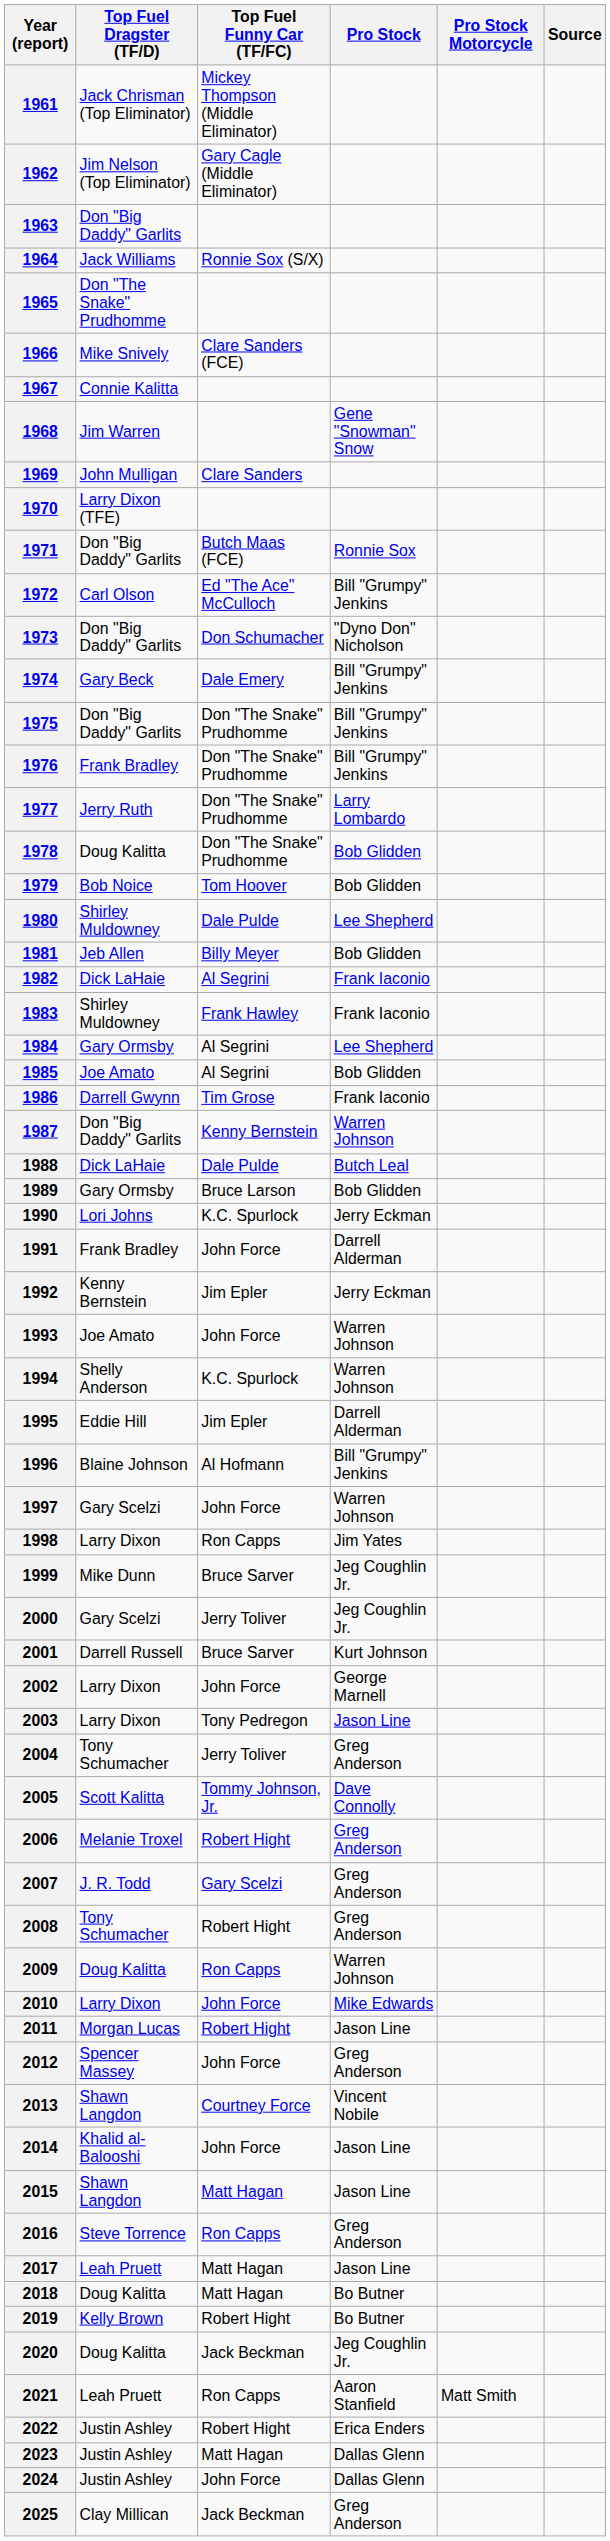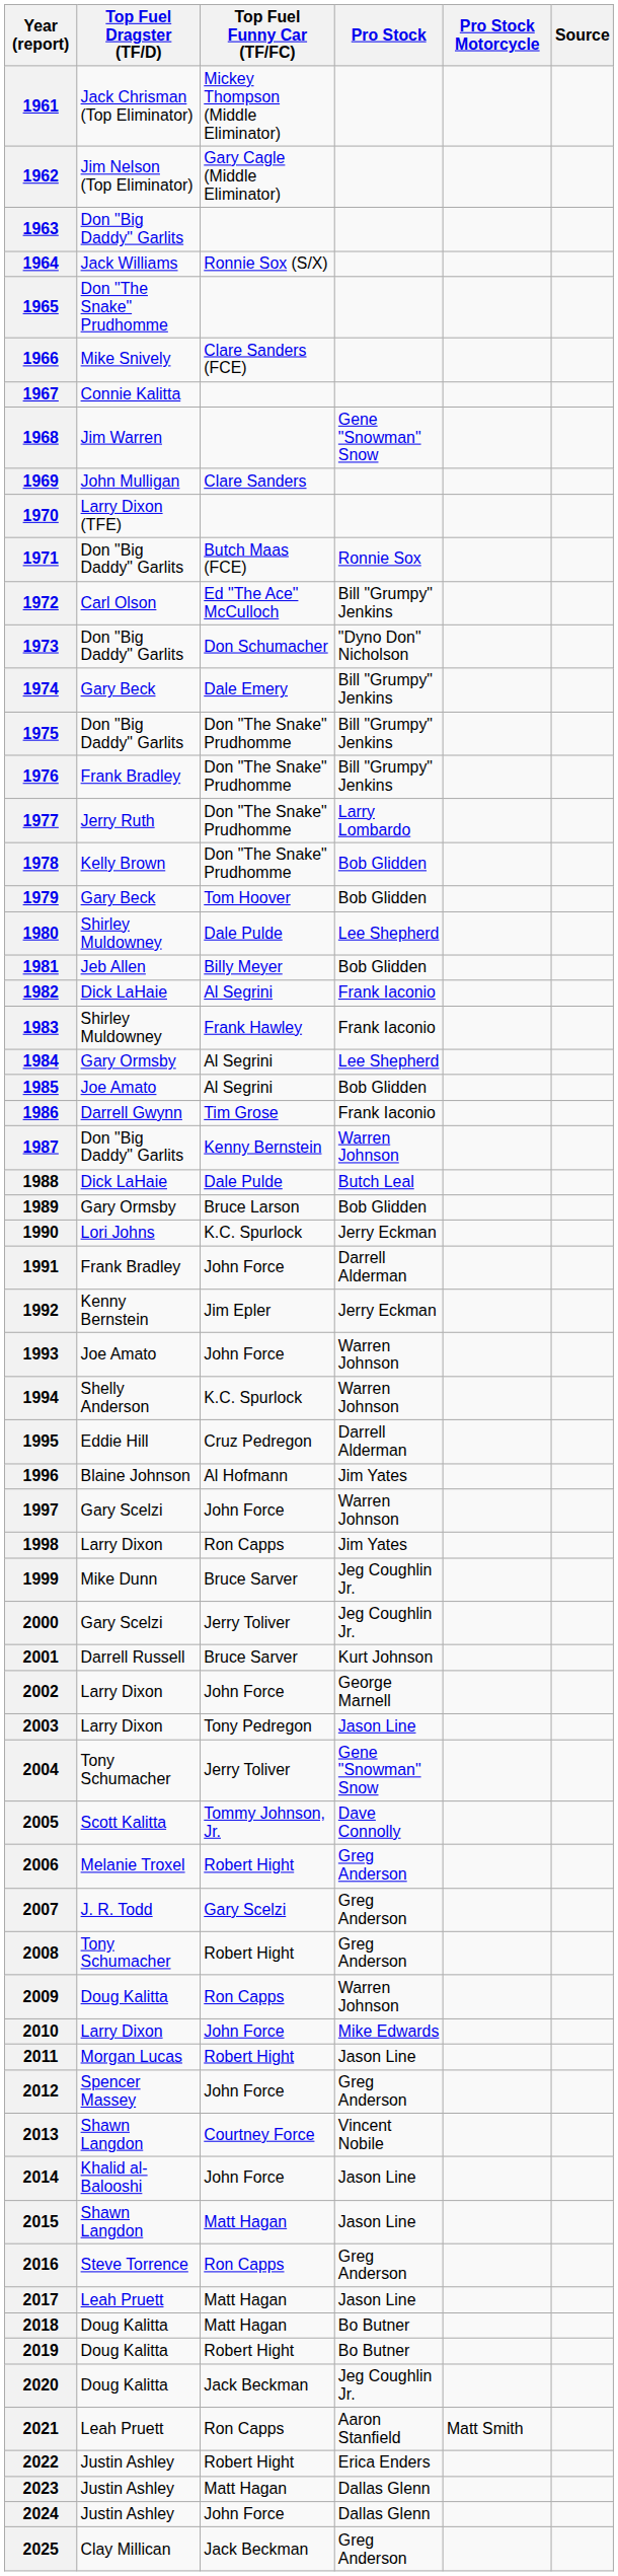 <table class="wikitable">
 <tr>
 <th>Year (report)</th>
 <th><a href='#'>Top Fuel</a><br><a href='#'>Dragster</a> (TF/D)</th>
 <th>Top Fuel<br><a href='#'>Funny Car</a> (TF/FC)</th>
 <th><a href='#'>Pro Stock</a></th>
 <th><a href='#'>Pro Stock Motorcycle</a></th>
 <th>Source</th>
 </tr>
 <tr>
 <th><a href='#'>1961</a></th>
 <td><a href='#'>Jack Chrisman</a><br>(Top Eliminator)</td>
 <td><a href='#'>Mickey Thompson</a> (Middle Eliminator)</td>
 <td></td>
 <td></td>
 <td></td>
 </tr>
 <tr>
 <th><a href='#'>1962</a></th>
 <td><a href='#'>Jim Nelson</a><br>(Top Eliminator)</td>
 <td><a href='#'>Gary Cagle</a><br> (Middle Eliminator)</td>
 <td></td>
 <td></td>
 <td></td>
 </tr>
 <tr>
 <th><a href='#'>1963</a></th>
 <td><a href='#'>Don "Big Daddy" Garlits</a></td>
 <td></td>
 <td></td>
 <td></td>
 <td></td>
 </tr>
 <tr>
 <th><a href='#'>1964</a></th>
 <td><a href='#'>Jack Williams</a></td>
 <td><a href='#'>Ronnie Sox</a> (S/X)</td>
 <td></td>
 <td></td>
 <td></td>
 </tr>
 <tr>
 <th><a href='#'>1965</a></th>
 <td><a href='#'>Don "The Snake" Prudhomme</a></td>
 <td></td>
 <td></td>
 <td></td>
 <td></td>
 </tr>
 <tr>
 <th><a href='#'>1966</a></th>
 <td><a href='#'>Mike Snively</a></td>
 <td><a href='#'>Clare Sanders</a> (FCE)</td>
 <td></td>
 <td></td>
 <td></td>
 </tr>
 <tr>
 <th><a href='#'>1967</a></th>
 <td><a href='#'>Connie Kalitta</a></td>
 <td></td>
 <td></td>
 <td></td>
 <td></td>
 </tr>
 <tr>
 <th><a href='#'>1968</a></th>
 <td><a href='#'>Jim Warren</a></td>
 <td></td>
 <td><a href='#'>Gene "Snowman" Snow</a></td>
 <td></td>
 <td></td>
 </tr>
 <tr>
 <th><a href='#'>1969</a></th>
 <td><a href='#'>John Mulligan</a></td>
 <td><a href='#'>Clare Sanders</a></td>
 <td></td>
 <td></td>
 <td></td>
 </tr>
 <tr>
 <th><a href='#'>1970</a></th>
 <td><a href='#'>Larry Dixon</a> (TFE)</td>
 <td></td>
 <td></td>
 <td></td>
 <td></td>
 </tr>
 <tr>
 <th><a href='#'>1971</a></th>
 <td>Don "Big Daddy" Garlits</td>
 <td><a href='#'>Butch Maas</a> (FCE)</td>
 <td><a href='#'>Ronnie Sox</a></td>
 <td></td>
 <td></td>
 </tr>
 <tr>
 <th><a href='#'>1972</a></th>
 <td><a href='#'>Carl Olson</a></td>
 <td><a href='#'>Ed "The Ace" McCulloch</a></td>
 <td>Bill "Grumpy" Jenkins</td>
 <td></td>
 <td></td>
 </tr>
 <tr>
 <th><a href='#'>1973</a></th>
 <td>Don "Big Daddy" Garlits</td>
 <td><a href='#'>Don Schumacher</a></td>
 <td>"Dyno Don" Nicholson</td>
 <td></td>
 <td></td>
 </tr>
 <tr>
 <th><a href='#'>1974</a></th>
 <td><a href='#'>Gary Beck</a></td>
 <td><a href='#'>Dale Emery</a></td>
 <td>Bill "Grumpy" Jenkins</td>
 <td></td>
 <td></td>
 </tr>
 <tr>
 <th><a href='#'>1975</a></th>
 <td>Don "Big Daddy" Garlits</td>
 <td>Don "The Snake" Prudhomme</td>
 <td>Bill "Grumpy" Jenkins</td>
 <td></td>
 <td></td>
 </tr>
 <tr>
 <th><a href='#'>1976</a></th>
 <td><a href='#'>Frank Bradley</a></td>
 <td>Don "The Snake" Prudhomme</td>
 <td>Bill "Grumpy" Jenkins</td>
 <td></td>
 <td></td>
 </tr>
 <tr>
 <th><a href='#'>1977</a></th>
 <td><a href='#'>Jerry Ruth</a></td>
 <td>Don "The Snake" Prudhomme</td>
 <td><a href='#'>Larry Lombardo</a></td>
 <td></td>
 <td></td>
 </tr>
 <tr>
 <th><a href='#'>1978</a></th>
-<td>Doug Kalitta</td>
+<td><a href='#'>Kelly Brown</a></td>
 <td>Don "The Snake" Prudhomme</td>
 <td><a href='#'>Bob Glidden</a></td>
 <td></td>
 <td></td>
 </tr>
 <tr>
 <th><a href='#'>1979</a></th>
-<td><a href='#'>Bob Noice</a></td>
+<td><a href='#'>Gary Beck</a></td>
 <td><a href='#'>Tom Hoover</a></td>
 <td>Bob Glidden</td>
 <td></td>
 <td></td>
 </tr>
 <tr>
 <th><a href='#'>1980</a></th>
 <td><a href='#'>Shirley Muldowney</a></td>
 <td><a href='#'>Dale Pulde</a></td>
 <td><a href='#'>Lee Shepherd</a></td>
 <td></td>
 <td></td>
 </tr>
 <tr>
 <th><a href='#'>1981</a></th>
 <td><a href='#'>Jeb Allen</a></td>
 <td><a href='#'>Billy Meyer</a></td>
 <td>Bob Glidden</td>
 <td></td>
 <td></td>
 </tr>
 <tr>
 <th><a href='#'>1982</a></th>
 <td><a href='#'>Dick LaHaie</a></td>
 <td><a href='#'>Al Segrini</a></td>
 <td><a href='#'>Frank Iaconio</a></td>
 <td></td>
 <td></td>
 </tr>
 <tr>
 <th><a href='#'>1983</a></th>
 <td>Shirley Muldowney</td>
 <td><a href='#'>Frank Hawley</a></td>
 <td>Frank Iaconio</td>
 <td></td>
 <td></td>
 </tr>
 <tr>
 <th><a href='#'>1984</a></th>
 <td><a href='#'>Gary Ormsby</a></td>
 <td>Al Segrini</td>
 <td><a href='#'>Lee Shepherd</a></td>
 <td></td>
 <td></td>
 </tr>
 <tr>
 <th><a href='#'>1985</a></th>
 <td><a href='#'>Joe Amato</a></td>
 <td>Al Segrini</td>
 <td>Bob Glidden</td>
 <td></td>
 <td></td>
 </tr>
 <tr>
 <th><a href='#'>1986</a></th>
 <td><a href='#'>Darrell Gwynn</a></td>
 <td><a href='#'>Tim Grose</a></td>
 <td>Frank Iaconio</td>
 <td></td>
 <td></td>
 </tr>
 <tr>
 <th><a href='#'>1987</a></th>
 <td>Don "Big Daddy" Garlits</td>
 <td><a href='#'>Kenny Bernstein</a></td>
 <td><a href='#'>Warren Johnson</a></td>
 <td></td>
 <td></td>
 </tr>
 <tr>
 <th>1988</th>
 <td><a href='#'>Dick LaHaie</a></td>
 <td><a href='#'>Dale Pulde</a></td>
 <td><a href='#'>Butch Leal</a></td>
 <td></td>
 <td></td>
 </tr>
 <tr>
 <th>1989</th>
 <td>Gary Ormsby</td>
 <td>Bruce Larson</td>
 <td>Bob Glidden</td>
 <td></td>
 <td></td>
 </tr>
 <tr>
 <th>1990</th>
 <td><a href='#'>Lori Johns</a></td>
 <td>K.C. Spurlock</td>
 <td>Jerry Eckman</td>
 <td></td>
 <td></td>
 </tr>
 <tr>
 <th>1991</th>
 <td>Frank Bradley</td>
 <td>John Force</td>
 <td>Darrell Alderman</td>
 <td></td>
 <td></td>
 </tr>
 <tr>
 <th>1992</th>
 <td>Kenny Bernstein</td>
 <td>Jim Epler</td>
 <td>Jerry Eckman</td>
 <td></td>
 <td></td>
 </tr>
 <tr>
 <th>1993</th>
 <td>Joe Amato</td>
 <td>John Force</td>
 <td>Warren Johnson</td>
 <td></td>
 <td></td>
 </tr>
 <tr>
 <th>1994</th>
 <td>Shelly Anderson</td>
 <td>K.C. Spurlock</td>
 <td>Warren Johnson</td>
 <td></td>
 <td></td>
 </tr>
 <tr>
 <th>1995</th>
 <td>Eddie Hill</td>
-<td>Jim Epler</td>
+<td>Cruz Pedregon</td>
 <td>Darrell Alderman</td>
 <td></td>
 <td></td>
 </tr>
 <tr>
 <th>1996</th>
 <td>Blaine Johnson</td>
 <td>Al Hofmann</td>
-<td>Bill "Grumpy" Jenkins</td>
+<td>Jim Yates</td>
 <td></td>
 <td></td>
 </tr>
 <tr>
 <th>1997</th>
 <td>Gary Scelzi</td>
 <td>John Force</td>
 <td>Warren Johnson</td>
 <td></td>
 <td></td>
 </tr>
 <tr>
 <th>1998</th>
 <td>Larry Dixon</td>
 <td>Ron Capps</td>
 <td>Jim Yates</td>
 <td></td>
 <td></td>
 </tr>
 <tr>
 <th>1999</th>
 <td>Mike Dunn</td>
 <td>Bruce Sarver</td>
 <td>Jeg Coughlin Jr.</td>
 <td></td>
 <td></td>
 </tr>
 <tr>
 <th>2000</th>
 <td>Gary Scelzi</td>
 <td>Jerry Toliver</td>
 <td>Jeg Coughlin Jr.</td>
 <td></td>
 <td></td>
 </tr>
 <tr>
 <th>2001</th>
 <td>Darrell Russell</td>
 <td>Bruce Sarver</td>
 <td>Kurt Johnson</td>
 <td></td>
 <td></td>
 </tr>
 <tr>
 <th>2002</th>
 <td>Larry Dixon</td>
 <td>John Force</td>
 <td>George Marnell</td>
 <td></td>
 <td></td>
 </tr>
 <tr>
 <th>2003</th>
 <td>Larry Dixon</td>
 <td>Tony Pedregon</td>
 <td><a href='#'>Jason Line</a></td>
 <td></td>
 <td></td>
 </tr>
 <tr>
 <th>2004</th>
 <td>Tony Schumacher</td>
 <td>Jerry Toliver</td>
-<td>Greg Anderson</td>
+<td><a href='#'>Gene "Snowman" Snow</a></td>
 <td></td>
 <td></td>
 </tr>
 <tr>
 <th>2005</th>
 <td><a href='#'>Scott Kalitta</a></td>
 <td><a href='#'>Tommy Johnson, Jr.</a></td>
 <td><a href='#'>Dave Connolly</a></td>
 <td></td>
 <td></td>
 </tr>
 <tr>
 <th>2006</th>
 <td><a href='#'>Melanie Troxel</a></td>
 <td><a href='#'>Robert Hight</a></td>
 <td><a href='#'>Greg Anderson</a></td>
 <td></td>
 <td></td>
 </tr>
 <tr>
 <th>2007</th>
 <td><a href='#'>J. R. Todd</a></td>
 <td><a href='#'>Gary Scelzi</a></td>
 <td>Greg Anderson</td>
 <td></td>
 <td></td>
 </tr>
 <tr>
 <th>2008</th>
 <td><a href='#'>Tony Schumacher</a></td>
 <td>Robert Hight</td>
 <td>Greg Anderson</td>
 <td></td>
 <td></td>
 </tr>
 <tr>
 <th>2009</th>
 <td><a href='#'>Doug Kalitta</a></td>
 <td><a href='#'>Ron Capps</a></td>
 <td>Warren Johnson</td>
 <td></td>
 <td></td>
 </tr>
 <tr>
 <th>2010</th>
 <td><a href='#'>Larry Dixon</a></td>
 <td><a href='#'>John Force</a></td>
 <td><a href='#'>Mike Edwards</a></td>
 <td></td>
 <td></td>
 </tr>
 <tr>
 <th>2011</th>
 <td><a href='#'>Morgan Lucas</a></td>
 <td><a href='#'>Robert Hight</a></td>
 <td>Jason Line</td>
 <td></td>
 <td></td>
 </tr>
 <tr>
 <th>2012</th>
 <td><a href='#'>Spencer Massey</a></td>
 <td>John Force</td>
 <td>Greg Anderson</td>
 <td></td>
 <td></td>
 </tr>
 <tr>
 <th>2013</th>
 <td><a href='#'>Shawn Langdon</a></td>
 <td><a href='#'>Courtney Force</a></td>
 <td>Vincent Nobile</td>
 <td></td>
 <td></td>
 </tr>
 <tr>
 <th>2014</th>
 <td><a href='#'>Khalid al-Balooshi</a></td>
 <td>John Force</td>
 <td>Jason Line</td>
 <td></td>
 <td></td>
 </tr>
 <tr>
 <th>2015</th>
 <td><a href='#'>Shawn Langdon</a></td>
 <td><a href='#'>Matt Hagan</a></td>
 <td>Jason Line</td>
 <td></td>
 <td></td>
 </tr>
 <tr>
 <th>2016</th>
 <td><a href='#'>Steve Torrence</a></td>
 <td><a href='#'>Ron Capps</a></td>
 <td>Greg Anderson</td>
 <td></td>
 <td></td>
 </tr>
 <tr>
 <th>2017</th>
 <td><a href='#'>Leah Pruett</a></td>
 <td>Matt Hagan</td>
 <td>Jason Line</td>
 <td></td>
 <td></td>
 </tr>
 <tr>
 <th>2018</th>
 <td>Doug Kalitta</td>
 <td>Matt Hagan</td>
 <td>Bo Butner</td>
 <td></td>
 <td></td>
 </tr>
 <tr>
 <th>2019</th>
-<td><a href='#'>Kelly Brown</a></td>
+<td>Doug Kalitta</td>
 <td>Robert Hight</td>
 <td>Bo Butner</td>
 <td></td>
 <td></td>
 </tr>
 <tr>
 <th>2020</th>
 <td>Doug Kalitta</td>
 <td>Jack Beckman</td>
 <td>Jeg Coughlin Jr.</td>
 <td></td>
 <td></td>
 </tr>
 <tr>
 <th>2021</th>
 <td>Leah Pruett</td>
 <td>Ron Capps</td>
 <td>Aaron Stanfield</td>
 <td>Matt Smith</td>
 <td></td>
 </tr>
 <tr>
 <th>2022</th>
 <td>Justin Ashley</td>
 <td>Robert Hight</td>
 <td>Erica Enders</td>
 <td></td>
 <td></td>
 </tr>
 <tr>
 <th>2023</th>
 <td>Justin Ashley</td>
 <td>Matt Hagan</td>
 <td>Dallas Glenn</td>
 <td></td>
 <td></td>
 </tr>
 <tr>
 <th>2024</th>
 <td>Justin Ashley</td>
 <td>John Force</td>
 <td>Dallas Glenn</td>
 <td></td>
 <td></td>
 </tr>
 <tr>
 <th>2025</th>
 <td>Clay Millican</td>
 <td>Jack Beckman</td>
 <td>Greg Anderson</td>
 <td></td>
 <td></td>
 </tr>
 </table>
